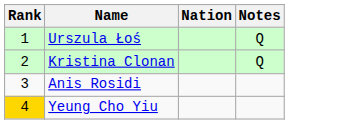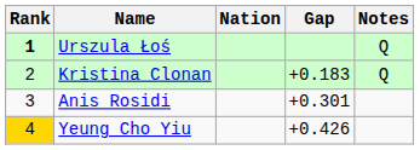 <table class="wikitable sortable" style="text-align:center">
 <tr>
 <th>Rank</th>
 <th>Name</th>
 <th>Nation</th>
+<th>Gap</th>
 <th>Notes</th>
 </tr>
 <tr bgcolor=ccffcc>
-<td>1</td>
+<td><strong>1</strong></td>
 <td align=left><a href='#'>Urszula Łoś</a></td>
 <td align=left></td>
+<td></td>
 <td>Q</td>
 </tr>
 <tr bgcolor=ccffcc>
 <td>2</td>
 <td align=left><a href='#'>Kristina Clonan</a></td>
 <td align=left></td>
+<td>+0.183</td>
 <td>Q</td>
 </tr>
 <tr>
 <td>3</td>
 <td align=left><a href='#'>Anis Rosidi</a></td>
 <td align=left></td>
+<td>+0.301</td>
 <td></td>
 </tr>
 <tr>
 <td style="background: gold;">4</td>
 <td align=left><a href='#'>Yeung Cho Yiu</a></td>
 <td align=left></td>
+<td>+0.426</td>
 <td></td>
 </tr>
 </table>
